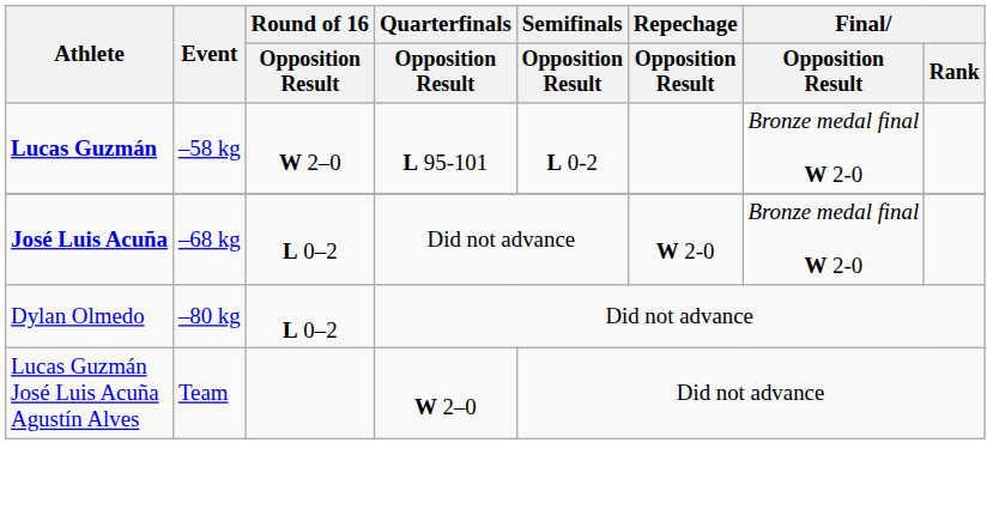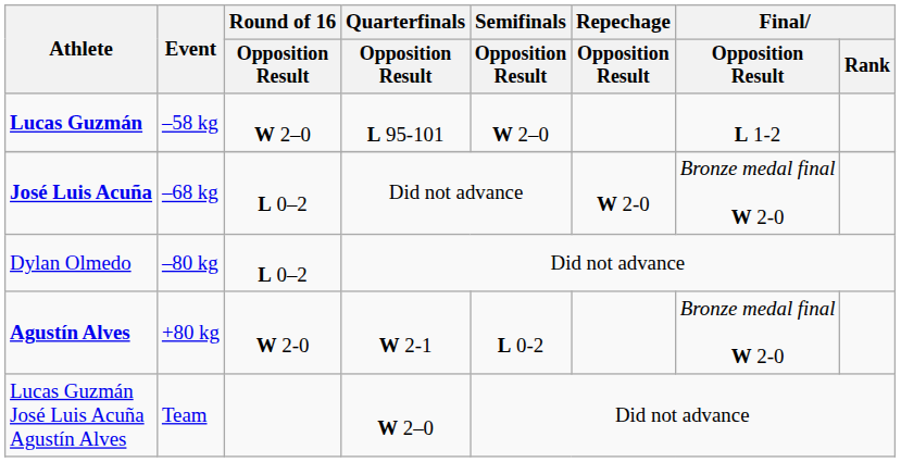 <table class=wikitable style=font-size:90%;text-align:center>
 <tr>
 <th rowspan=2>Athlete</th>
 <th rowspan=2>Event</th>
 <th>Round of 16</th>
 <th>Quarterfinals</th>
 <th>Semifinals</th>
 <th>Repechage</th>
 <th colspan=2>Final/ </th>
 </tr>
 <tr style=font-size:95%>
 <th>Opposition<br>Result</th>
 <th>Opposition<br>Result</th>
 <th>Opposition<br>Result</th>
 <th>Opposition<br>Result</th>
 <th>Opposition<br>Result</th>
 <th>Rank</th>
 </tr>
 <tr align=center>
 <td align=left><strong><a href='#'>Lucas Guzmán</a></strong></td>
 <td align=left><a href='#'>–58 kg</a></td>
 <td><br><strong>W</strong> 2–0</td>
 <td><br><strong>L</strong> 95-101</td>
-<td><br><strong>L</strong> 0-2</td>
+<td><br><strong>W</strong> 2–0</td>
 <td></td>
-<td><em>Bronze medal final</em><br><br><strong>W</strong> 2-0</td>
+<td><br><strong>L</strong> 1-2</td>
 <td></td>
 </tr>
 <tr align=center>
 </tr>
 <tr align=center>
 <td align=left><strong><a href='#'>José Luis Acuña</a></strong></td>
 <td align=left><a href='#'>–68 kg</a></td>
 <td><br><strong>L</strong> 0–2</td>
 <td colspan=2>Did not advance</td>
 <td><br><strong>W</strong> 2-0</td>
 <td><em>Bronze medal final</em><br><br><strong>W</strong> 2-0</td>
 <td></td>
 </tr>
 <tr align=center>
 <td align=left><a href='#'>Dylan Olmedo</a></td>
 <td align=left><a href='#'>–80 kg</a></td>
 <td><br><strong>L</strong> 0–2</td>
 <td colspan=5>Did not advance</td>
 </tr>
+<tr align=center>
+<td align=left><strong><a href='#'>Agustín Alves</a></strong></td>
+<td align=left><a href='#'>+80 kg</a></td>
+<td><br><strong>W</strong> 2-0</td>
+<td><br><strong>W</strong> 2-1</td>
+<td><br><strong>L</strong> 0-2</td>
+<td></td>
+<td><em>Bronze medal final</em><br><br><strong>W</strong> 2-0</td>
+<td></td>
+</tr>
 <tr>
 <td align=left><a href='#'>Lucas Guzmán</a><br><a href='#'>José Luis Acuña</a><br><a href='#'>Agustín Alves</a></td>
 <td align=left><a href='#'>Team</a></td>
 <td></td>
 <td><br><strong>W</strong> 2–0</td>
 <td colspan=4>Did not advance</td>
 </tr>
 </table>
